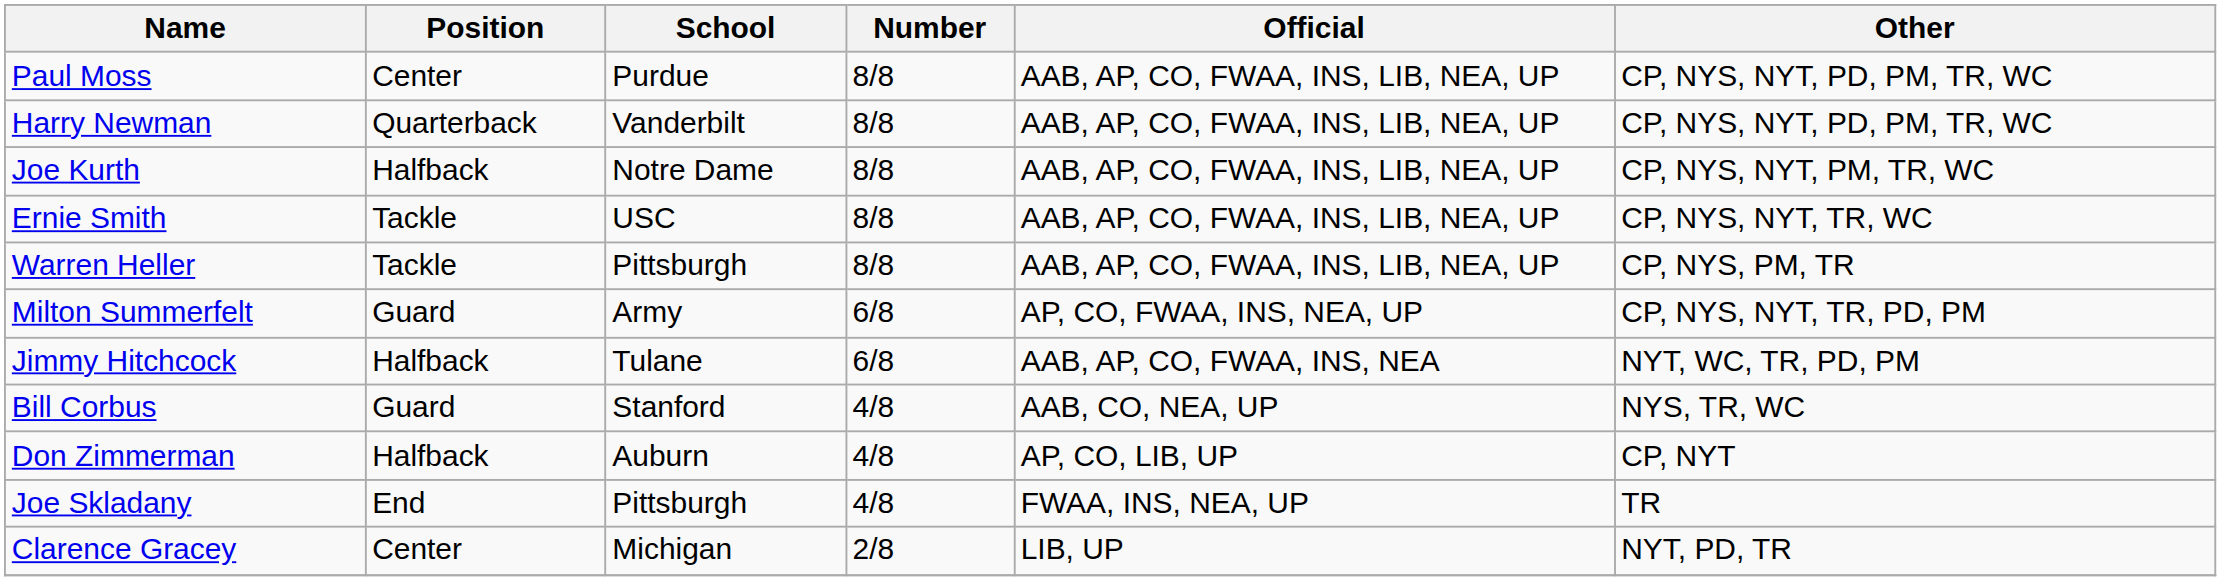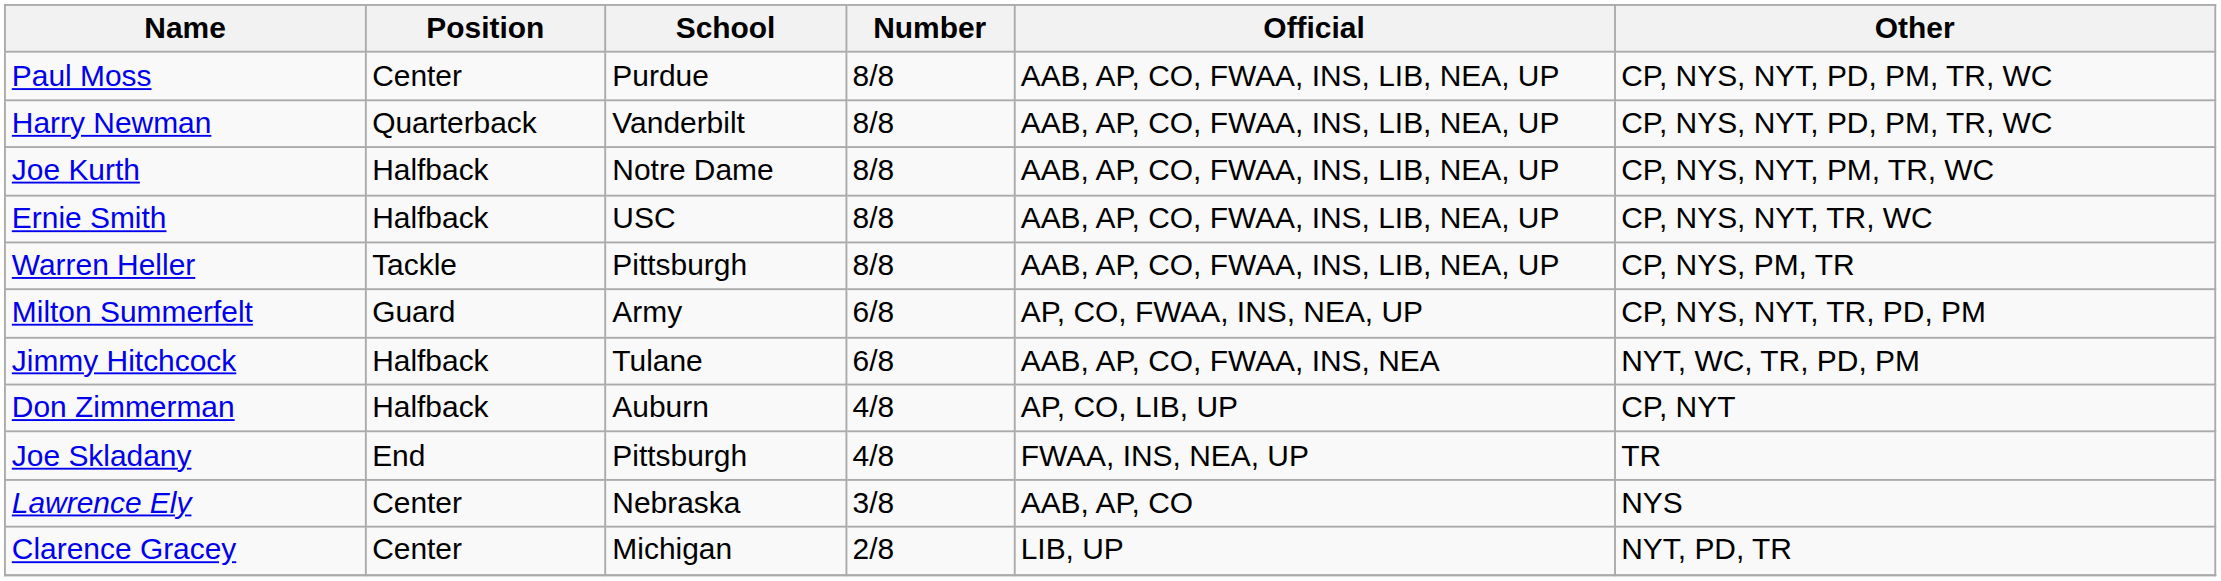 <table class="wikitable sortable">
 <tr>
 <th bgcolor="F" width="15%">Name</th>
 <th bgcolor="#DDDDFF" width="10%">Position</th>
 <th bgcolor="#DDDDFF" width="10%">School</th>
 <th bgcolor="#DDDDFF" width="7%">Number</th>
 <th bgcolor="#DDDDFF" width="25%">Official</th>
 <th bgcolor="#DDDDFF" width="25%">Other</th>
 </tr>
 <tr align="left">
 <td><a href='#'>Paul Moss</a></td>
 <td>Center</td>
 <td>Purdue</td>
 <td>8/8</td>
 <td>AAB, AP, CO, FWAA, INS, LIB, NEA, UP</td>
 <td>CP, NYS, NYT, PD, PM, TR, WC</td>
 </tr>
 <tr align="left">
 <td><a href='#'>Harry Newman</a></td>
 <td>Quarterback</td>
 <td>Vanderbilt</td>
 <td>8/8</td>
 <td>AAB, AP, CO, FWAA, INS, LIB, NEA, UP</td>
 <td>CP, NYS, NYT, PD, PM, TR, WC</td>
 </tr>
 <tr align="left">
 <td><a href='#'>Joe Kurth</a></td>
 <td>Halfback</td>
 <td>Notre Dame</td>
 <td>8/8</td>
 <td>AAB, AP, CO, FWAA, INS, LIB, NEA, UP</td>
 <td>CP, NYS, NYT, PM, TR, WC</td>
 </tr>
 <tr align="left">
 <td><a href='#'>Ernie Smith</a></td>
-<td>Tackle</td>
+<td>Halfback</td>
 <td>USC</td>
 <td>8/8</td>
 <td>AAB, AP, CO, FWAA, INS, LIB, NEA, UP</td>
 <td>CP, NYS, NYT, TR, WC</td>
 </tr>
 <tr align="left">
 <td><a href='#'>Warren Heller</a></td>
 <td>Tackle</td>
 <td>Pittsburgh</td>
 <td>8/8</td>
 <td>AAB, AP, CO, FWAA, INS, LIB, NEA, UP</td>
 <td>CP, NYS, PM, TR</td>
 </tr>
 <tr align="left">
 <td><a href='#'>Milton Summerfelt</a></td>
 <td>Guard</td>
 <td>Army</td>
 <td>6/8</td>
 <td>AP, CO, FWAA, INS, NEA, UP</td>
 <td>CP, NYS, NYT, TR, PD, PM</td>
 </tr>
 <tr align="left">
 <td><a href='#'>Jimmy Hitchcock</a></td>
 <td>Halfback</td>
 <td>Tulane</td>
 <td>6/8</td>
 <td>AAB, AP, CO, FWAA, INS, NEA</td>
 <td>NYT, WC, TR, PD, PM</td>
 </tr>
 <tr align="left">
-<td><a href='#'>Bill Corbus</a></td>
-<td>Guard</td>
-<td>Stanford</td>
-<td>4/8</td>
-<td>AAB, CO, NEA, UP</td>
-<td>NYS, TR, WC</td>
-</tr>
-<tr align="left">
 <td><a href='#'>Don Zimmerman</a></td>
 <td>Halfback</td>
 <td>Auburn</td>
 <td>4/8</td>
 <td>AP, CO, LIB, UP</td>
 <td>CP, NYT</td>
 </tr>
 <tr align="left">
 <td><a href='#'>Joe Skladany</a></td>
 <td>End</td>
 <td>Pittsburgh</td>
 <td>4/8</td>
 <td>FWAA, INS, NEA, UP</td>
 <td>TR</td>
 </tr>
 <tr align="left">
+<td><em><a href='#'>Lawrence Ely</a></em></td>
+<td>Center</td>
+<td>Nebraska</td>
+<td>3/8</td>
+<td>AAB, AP, CO</td>
+<td>NYS</td>
+</tr>
+<tr align="left">
 <td><a href='#'>Clarence Gracey</a></td>
 <td>Center</td>
 <td>Michigan</td>
 <td>2/8</td>
 <td>LIB, UP</td>
 <td>NYT, PD, TR</td>
 </tr>
 <tr align="left">
 </tr>
 </table>
